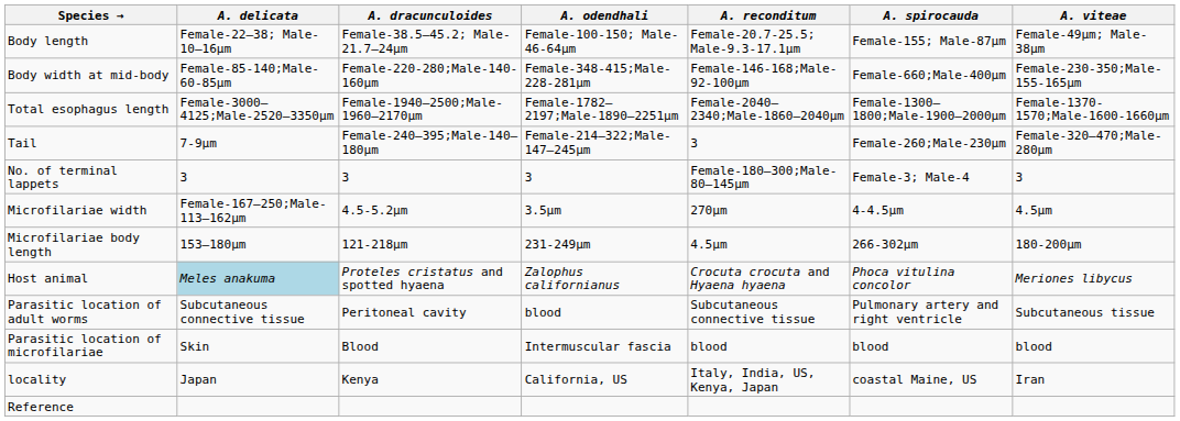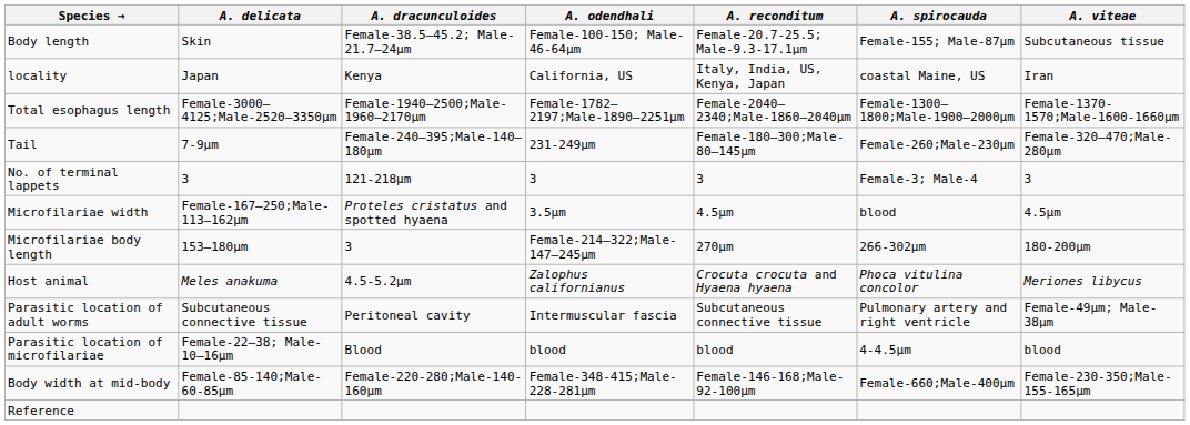 <table class="wikitable">
 <tr>
 <th>Species →</th>
 <th><em>A. delicata</em></th>
 <th><em>A. dracunculoides</em></th>
 <th><em>A. odendhali</em></th>
 <th><em>A. reconditum</em></th>
 <th><em>A. spirocauda</em></th>
 <th><em>A. viteae</em></th>
 </tr>
 <tr>
 <td>Body length</td>
-<td>Female-22–38; Male-10–16μm</td>
+<td>Skin</td>
 <td>Female-38.5–45.2; Male-21.7–24μm</td>
 <td>Female-100-150; Male-46-64μm</td>
 <td>Female-20.7-25.5; Male-9.3-17.1μm</td>
 <td>Female-155; Male-87μm</td>
-<td>Female-49μm; Male-38μm</td>
+<td>Subcutaneous tissue</td>
 </tr>
 <tr>
-<td>Body width at mid-body</td>
-<td>Female-85-140;Male-60-85μm</td>
-<td>Female-220-280;Male-140-160μm</td>
-<td>Female-348-415;Male-228-281μm</td>
-<td>Female-146-168;Male-92-100μm</td>
-<td>Female-660;Male-400μm</td>
-<td>Female-230-350;Male-155-165μm</td>
+<td>locality</td>
+<td>Japan</td>
+<td>Kenya</td>
+<td>California, US</td>
+<td>Italy, India, US, Kenya, Japan</td>
+<td>coastal Maine, US</td>
+<td>Iran</td>
 </tr>
 <tr>
 <td>Total esophagus length</td>
 <td>Female-3000–4125;Male-2520–3350μm</td>
 <td>Female-1940–2500;Male-1960–2170μm</td>
 <td>Female-1782–2197;Male-1890–2251μm</td>
 <td>Female-2040–2340;Male-1860–2040μm</td>
 <td>Female-1300–1800;Male-1900–2000μm</td>
 <td>Female-1370-1570;Male-1600-1660μm</td>
 </tr>
 <tr>
 <td>Tail</td>
 <td>7-9μm</td>
 <td>Female-240–395;Male-140–180μm</td>
-<td>Female-214–322;Male-147–245μm</td>
-<td>3</td>
+<td>231-249μm</td>
+<td>Female-180–300;Male-80–145μm</td>
 <td>Female-260;Male-230μm</td>
 <td>Female-320–470;Male-280μm</td>
 </tr>
 <tr>
 <td>No. of terminal lappets</td>
 <td>3</td>
+<td>121-218μm</td>
 <td>3</td>
 <td>3</td>
-<td>Female-180–300;Male-80–145μm</td>
 <td>Female-3; Male-4</td>
 <td>3</td>
 </tr>
 <tr>
 <td>Microfilariae width</td>
 <td>Female-167–250;Male-113–162μm</td>
-<td>4.5-5.2μm</td>
+<td><em>Proteles cristatus</em> and spotted hyaena</td>
 <td>3.5μm</td>
-<td>270μm</td>
-<td>4-4.5μm</td>
+<td>4.5μm</td>
+<td>blood</td>
 <td>4.5μm</td>
 </tr>
 <tr>
 <td>Microfilariae body length</td>
 <td>153–180μm</td>
-<td>121-218μm</td>
-<td>231-249μm</td>
-<td>4.5μm</td>
+<td>3</td>
+<td>Female-214–322;Male-147–245μm</td>
+<td>270μm</td>
 <td>266-302μm</td>
 <td>180-200μm</td>
 </tr>
 <tr>
 <td>Host animal</td>
-<td style="background: lightblue;"><em>Meles anakuma</em></td>
-<td><em>Proteles cristatus</em> and spotted hyaena</td>
+<td><em>Meles anakuma</em></td>
+<td>4.5-5.2μm</td>
 <td><em>Zalophus californianus</em></td>
 <td><em>Crocuta crocuta</em> and <em>Hyaena hyaena</em></td>
 <td><em>Phoca vitulina concolor</em></td>
 <td><em>Meriones libycus</em></td>
 </tr>
 <tr>
 <td>Parasitic location of adult worms</td>
 <td>Subcutaneous connective tissue</td>
 <td>Peritoneal cavity</td>
-<td>blood</td>
+<td>Intermuscular fascia</td>
 <td>Subcutaneous connective tissue</td>
 <td>Pulmonary artery and right ventricle</td>
-<td>Subcutaneous tissue</td>
+<td>Female-49μm; Male-38μm</td>
 </tr>
 <tr>
 <td>Parasitic location of microfilariae</td>
-<td>Skin</td>
+<td>Female-22–38; Male-10–16μm</td>
 <td>Blood</td>
-<td>Intermuscular fascia</td>
 <td>blood</td>
 <td>blood</td>
+<td>4-4.5μm</td>
 <td>blood</td>
 </tr>
 <tr>
-<td>locality</td>
-<td>Japan</td>
-<td>Kenya</td>
-<td>California, US</td>
-<td>Italy, India, US, Kenya, Japan</td>
-<td>coastal Maine, US</td>
-<td>Iran</td>
+<td>Body width at mid-body</td>
+<td>Female-85-140;Male-60-85μm</td>
+<td>Female-220-280;Male-140-160μm</td>
+<td>Female-348-415;Male-228-281μm</td>
+<td>Female-146-168;Male-92-100μm</td>
+<td>Female-660;Male-400μm</td>
+<td>Female-230-350;Male-155-165μm</td>
 </tr>
 <tr>
 <td>Reference</td>
 <td></td>
 <td></td>
 <td></td>
 <td></td>
 <td></td>
 <td></td>
 </tr>
 </table>
